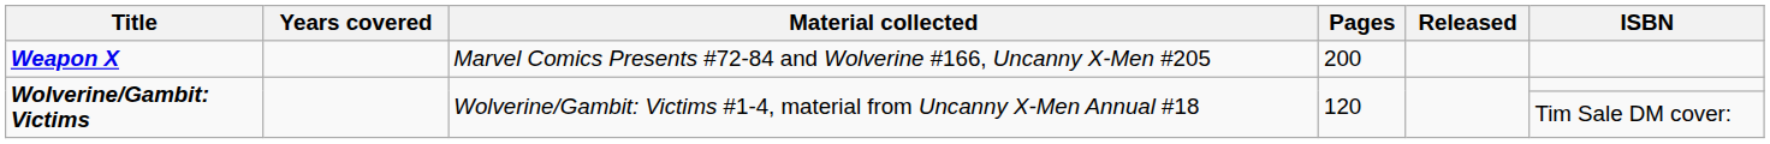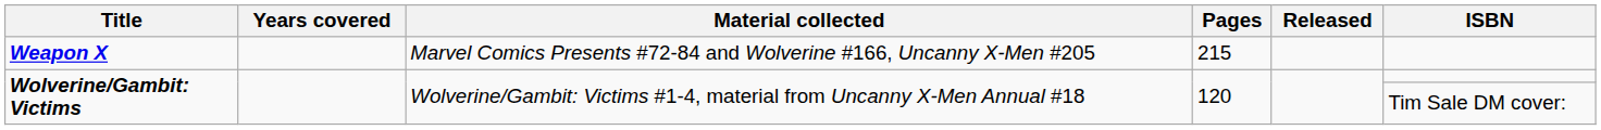 <table class="wikitable sortable" width=99%>
 <tr>
 <th style="width: 11em;'">Title</th>
 <th>Years covered</th>
 <th>Material collected</th>
 <th>Pages</th>
 <th>Released</th>
 <th class="unsortable">ISBN</th>
 </tr>
 <tr>
 <td><strong><em><a href='#'>Weapon X</a></em></strong></td>
 <td></td>
 <td><em>Marvel Comics Presents</em> #72-84 and <em>Wolverine</em> #166, <em>Uncanny X-Men</em> #205</td>
-<td>200</td>
+<td>215</td>
 <td></td>
 <td></td>
 </tr>
 <tr>
 <td rowspan=2><strong><em>Wolverine/Gambit: Victims</em></strong></td>
 <td rowspan=2></td>
 <td rowspan=2><em>Wolverine/Gambit: Victims</em> #1-4, material from <em>Uncanny X-Men Annual</em> #18</td>
 <td rowspan=2>120</td>
 <td rowspan=2></td>
 <td></td>
 </tr>
 <tr>
 <td>Tim Sale DM cover: </td>
 </tr>
 </table>
